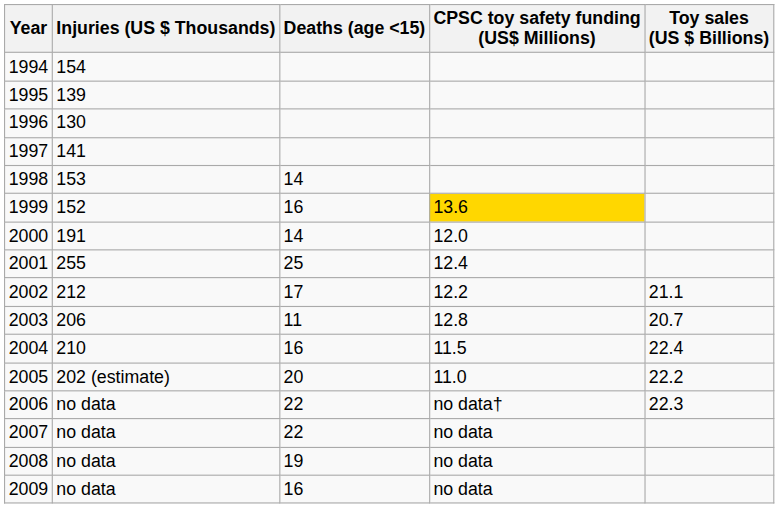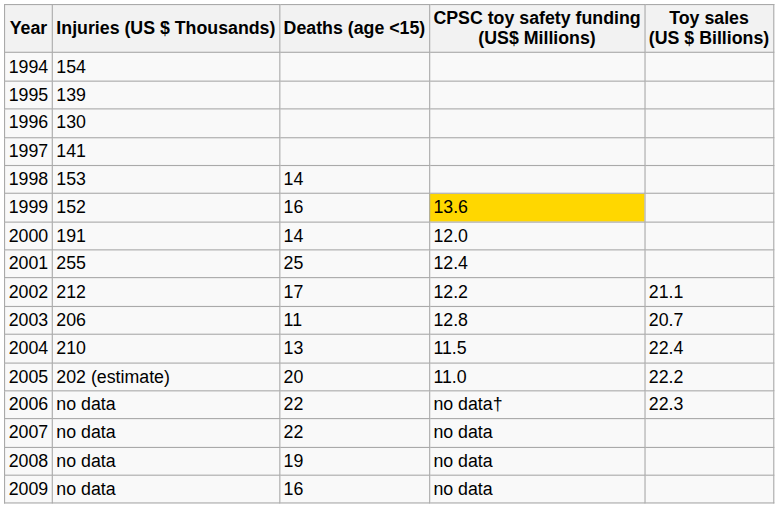 <table class="wikitable">
 <tr>
 <th>Year</th>
 <th>Injuries (US $ Thousands)</th>
 <th>Deaths (age <15)</th>
 <th>CPSC toy safety funding<br>(US$ Millions)</th>
 <th>Toy sales <br>(US $ Billions)</th>
 </tr>
 <tr>
 <td>1994</td>
 <td>154</td>
 <td></td>
 <td></td>
 <td></td>
 </tr>
 <tr>
 <td>1995</td>
 <td>139</td>
 <td></td>
 <td></td>
 <td></td>
 </tr>
 <tr>
 <td>1996</td>
 <td>130</td>
 <td></td>
 <td></td>
 <td></td>
 </tr>
 <tr>
 <td>1997</td>
 <td>141</td>
 <td></td>
 <td></td>
 <td></td>
 </tr>
 <tr>
 <td>1998</td>
 <td>153</td>
 <td>14</td>
 <td></td>
 <td></td>
 </tr>
 <tr>
 <td>1999</td>
 <td>152</td>
 <td>16</td>
 <td style="background: gold;">13.6</td>
 <td></td>
 </tr>
 <tr>
 <td>2000</td>
 <td>191</td>
 <td>14</td>
 <td>12.0</td>
 <td></td>
 </tr>
 <tr>
 <td>2001</td>
 <td>255</td>
 <td>25</td>
 <td>12.4</td>
 <td></td>
 </tr>
 <tr>
 <td>2002</td>
 <td>212</td>
 <td>17</td>
 <td>12.2</td>
 <td>21.1</td>
 </tr>
 <tr>
 <td>2003</td>
 <td>206</td>
 <td>11</td>
 <td>12.8</td>
 <td>20.7</td>
 </tr>
 <tr>
 <td>2004</td>
 <td>210</td>
-<td>16</td>
+<td>13</td>
 <td>11.5</td>
 <td>22.4</td>
 </tr>
 <tr>
 <td>2005</td>
 <td>202 (estimate)</td>
 <td>20</td>
 <td>11.0</td>
 <td>22.2</td>
 </tr>
 <tr>
 <td>2006</td>
 <td>no data</td>
 <td>22</td>
 <td>no data†</td>
 <td>22.3</td>
 </tr>
 <tr>
 <td>2007</td>
 <td>no data</td>
 <td>22</td>
 <td>no data</td>
 <td></td>
 </tr>
 <tr>
 <td>2008</td>
 <td>no data</td>
 <td>19</td>
 <td>no data</td>
 <td></td>
 </tr>
 <tr>
 <td>2009</td>
 <td>no data</td>
 <td>16</td>
 <td>no data</td>
 <td></td>
 </tr>
 </table>
